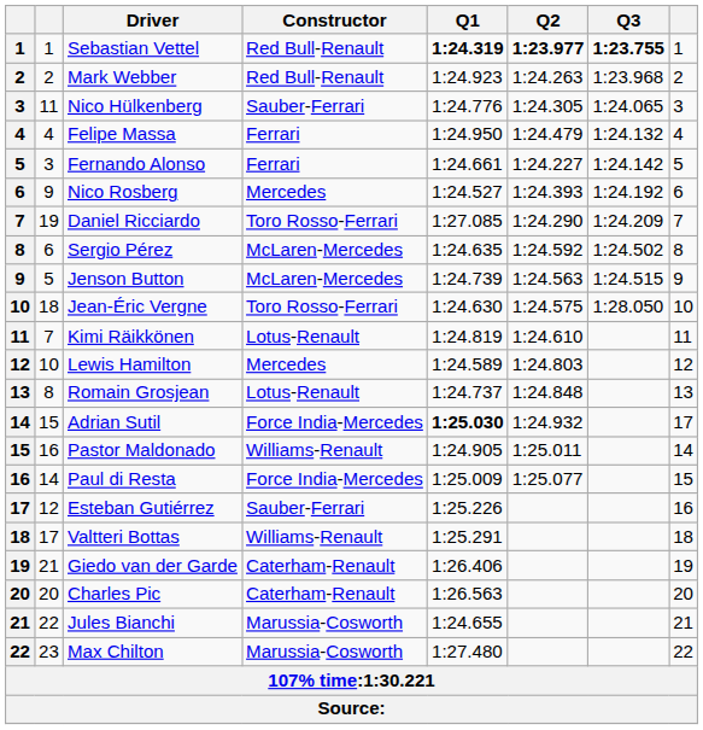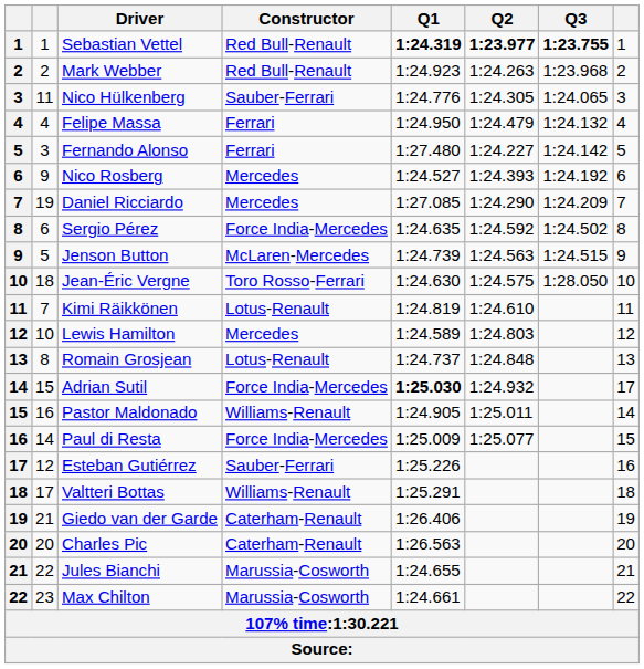 <table class="wikitable sortable" style="font-size:85%">
 <tr>
 <th></th>
 <th></th>
 <th>Driver</th>
 <th>Constructor</th>
 <th>Q1</th>
 <th>Q2</th>
 <th>Q3</th>
 <th></th>
 </tr>
 <tr>
 <th>1</th>
 <td align="center">1</td>
 <td> <a href='#'>Sebastian Vettel</a></td>
 <td><a href='#'>Red Bull</a>-<a href='#'>Renault</a></td>
 <td><strong>1:24.319</strong></td>
 <td><strong>1:23.977</strong></td>
 <td><strong>1:23.755</strong></td>
 <td>1</td>
 </tr>
 <tr>
 <th>2</th>
 <td align="center">2</td>
 <td> <a href='#'>Mark Webber</a></td>
 <td><a href='#'>Red Bull</a>-<a href='#'>Renault</a></td>
 <td>1:24.923</td>
 <td>1:24.263</td>
 <td>1:23.968</td>
 <td>2</td>
 </tr>
 <tr>
 <th>3</th>
 <td align="center">11</td>
 <td> <a href='#'>Nico Hülkenberg</a></td>
 <td><a href='#'>Sauber</a>-<a href='#'>Ferrari</a></td>
 <td>1:24.776</td>
 <td>1:24.305</td>
 <td>1:24.065</td>
 <td>3</td>
 </tr>
 <tr>
 <th>4</th>
 <td align="center">4</td>
 <td> <a href='#'>Felipe Massa</a></td>
 <td><a href='#'>Ferrari</a></td>
 <td>1:24.950</td>
 <td>1:24.479</td>
 <td>1:24.132</td>
 <td>4</td>
 </tr>
 <tr>
 <th>5</th>
 <td align="center">3</td>
 <td> <a href='#'>Fernando Alonso</a></td>
 <td><a href='#'>Ferrari</a></td>
-<td>1:24.661</td>
+<td>1:27.480</td>
 <td>1:24.227</td>
 <td>1:24.142</td>
 <td>5</td>
 </tr>
 <tr>
 <th>6</th>
 <td align="center">9</td>
 <td> <a href='#'>Nico Rosberg</a></td>
 <td><a href='#'>Mercedes</a></td>
 <td>1:24.527</td>
 <td>1:24.393</td>
 <td>1:24.192</td>
 <td>6</td>
 </tr>
 <tr>
 <th>7</th>
 <td align="center">19</td>
 <td> <a href='#'>Daniel Ricciardo</a></td>
-<td><a href='#'>Toro Rosso</a>-<a href='#'>Ferrari</a></td>
+<td><a href='#'>Mercedes</a></td>
 <td>1:27.085</td>
 <td>1:24.290</td>
 <td>1:24.209</td>
 <td>7</td>
 </tr>
 <tr>
 <th>8</th>
 <td align="center">6</td>
 <td> <a href='#'>Sergio Pérez</a></td>
-<td><a href='#'>McLaren</a>-<a href='#'>Mercedes</a></td>
+<td><a href='#'>Force India</a>-<a href='#'>Mercedes</a></td>
 <td>1:24.635</td>
 <td>1:24.592</td>
 <td>1:24.502</td>
 <td>8</td>
 </tr>
 <tr>
 <th>9</th>
 <td align="center">5</td>
 <td> <a href='#'>Jenson Button</a></td>
 <td><a href='#'>McLaren</a>-<a href='#'>Mercedes</a></td>
 <td>1:24.739</td>
 <td>1:24.563</td>
 <td>1:24.515</td>
 <td>9</td>
 </tr>
 <tr>
 <th>10</th>
 <td align="center">18</td>
 <td> <a href='#'>Jean-Éric Vergne</a></td>
 <td><a href='#'>Toro Rosso</a>-<a href='#'>Ferrari</a></td>
 <td>1:24.630</td>
 <td>1:24.575</td>
 <td>1:28.050</td>
 <td>10</td>
 </tr>
 <tr>
 <th>11</th>
 <td align="center">7</td>
 <td> <a href='#'>Kimi Räikkönen</a></td>
 <td><a href='#'>Lotus</a>-<a href='#'>Renault</a></td>
 <td>1:24.819</td>
 <td>1:24.610</td>
 <td></td>
 <td>11</td>
 </tr>
 <tr>
 <th>12</th>
 <td align="center">10</td>
 <td> <a href='#'>Lewis Hamilton</a></td>
 <td><a href='#'>Mercedes</a></td>
 <td>1:24.589</td>
 <td>1:24.803</td>
 <td></td>
 <td>12</td>
 </tr>
 <tr>
 <th>13</th>
 <td align="center">8</td>
 <td> <a href='#'>Romain Grosjean</a></td>
 <td><a href='#'>Lotus</a>-<a href='#'>Renault</a></td>
 <td>1:24.737</td>
 <td>1:24.848</td>
 <td></td>
 <td>13</td>
 </tr>
 <tr>
 <th>14</th>
 <td align="center">15</td>
 <td> <a href='#'>Adrian Sutil</a></td>
 <td><a href='#'>Force India</a>-<a href='#'>Mercedes</a></td>
 <td><strong>1:25.030</strong></td>
 <td>1:24.932</td>
 <td></td>
 <td>17</td>
 </tr>
 <tr>
 <th>15</th>
 <td align="center">16</td>
 <td> <a href='#'>Pastor Maldonado</a></td>
 <td><a href='#'>Williams</a>-<a href='#'>Renault</a></td>
 <td>1:24.905</td>
 <td>1:25.011</td>
 <td></td>
 <td>14</td>
 </tr>
 <tr>
 <th>16</th>
 <td align="center">14</td>
 <td> <a href='#'>Paul di Resta</a></td>
 <td><a href='#'>Force India</a>-<a href='#'>Mercedes</a></td>
 <td>1:25.009</td>
 <td>1:25.077</td>
 <td></td>
 <td>15</td>
 </tr>
 <tr>
 <th>17</th>
 <td align="center">12</td>
 <td> <a href='#'>Esteban Gutiérrez</a></td>
 <td><a href='#'>Sauber</a>-<a href='#'>Ferrari</a></td>
 <td>1:25.226</td>
 <td></td>
 <td></td>
 <td>16</td>
 </tr>
 <tr>
 <th>18</th>
 <td align="center">17</td>
 <td> <a href='#'>Valtteri Bottas</a></td>
 <td><a href='#'>Williams</a>-<a href='#'>Renault</a></td>
 <td>1:25.291</td>
 <td></td>
 <td></td>
 <td>18</td>
 </tr>
 <tr>
 <th>19</th>
 <td align="center">21</td>
 <td> <a href='#'>Giedo van der Garde</a></td>
 <td><a href='#'>Caterham</a>-<a href='#'>Renault</a></td>
 <td>1:26.406</td>
 <td></td>
 <td></td>
 <td>19</td>
 </tr>
 <tr>
 <th>20</th>
 <td align="center">20</td>
 <td> <a href='#'>Charles Pic</a></td>
 <td><a href='#'>Caterham</a>-<a href='#'>Renault</a></td>
 <td>1:26.563</td>
 <td></td>
 <td></td>
 <td>20</td>
 </tr>
 <tr>
 <th>21</th>
 <td align="center">22</td>
 <td> <a href='#'>Jules Bianchi</a></td>
 <td><a href='#'>Marussia</a>-<a href='#'>Cosworth</a></td>
 <td>1:24.655</td>
 <td></td>
 <td></td>
 <td>21</td>
 </tr>
 <tr>
 <th>22</th>
 <td align="center">23</td>
 <td> <a href='#'>Max Chilton</a></td>
 <td><a href='#'>Marussia</a>-<a href='#'>Cosworth</a></td>
-<td>1:27.480</td>
+<td>1:24.661</td>
 <td></td>
 <td></td>
 <td>22</td>
 </tr>
 <tr>
 <th colspan=8><a href='#'>107% time</a>:1:30.221</th>
 </tr>
 <tr>
 <th colspan=8>Source:</th>
 </tr>
 <tr>
 </tr>
 </table>
